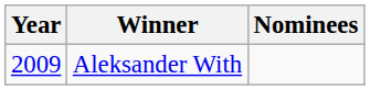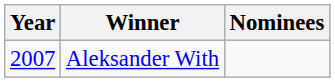 <table class="wikitable">
 <tr>
 <th>Year</th>
 <th>Winner</th>
 <th>Nominees</th>
 </tr>
 <tr>
-<td><a href='#'>2009</a></td>
+<td><a href='#'>2007</a></td>
 <td><a href='#'>Aleksander With</a></td>
 <td></td>
 </tr>
 </table>
